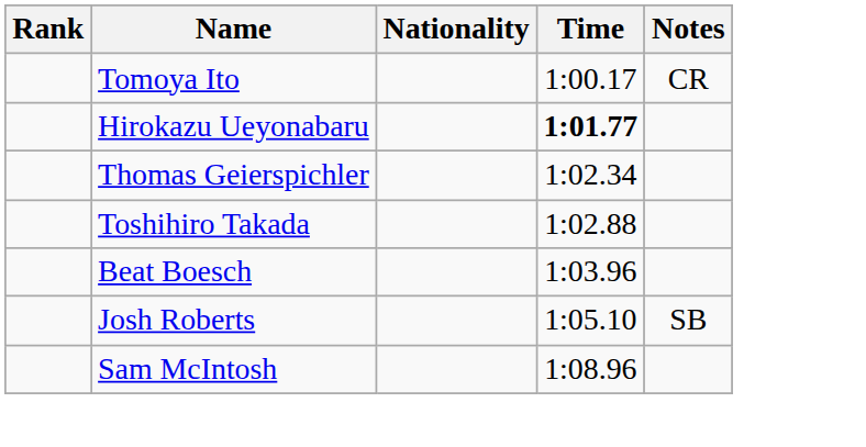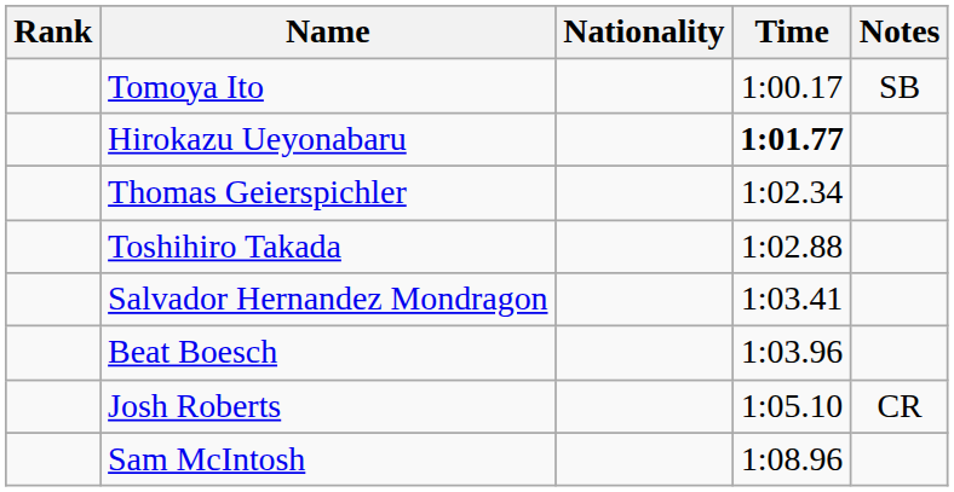 <table class="wikitable sortable" style="text-align:center">
 <tr>
 <th>Rank</th>
 <th>Name</th>
 <th>Nationality</th>
 <th>Time</th>
 <th>Notes</th>
 </tr>
 <tr>
 <td></td>
 <td align=left><a href='#'>Tomoya Ito</a></td>
 <td align=left></td>
 <td>1:00.17</td>
-<td>CR</td>
+<td>SB</td>
 </tr>
 <tr>
 <td></td>
 <td align=left><a href='#'>Hirokazu Ueyonabaru</a></td>
 <td align=left></td>
 <td><strong>1:01.77</strong></td>
 <td></td>
 </tr>
 <tr>
 <td></td>
 <td align=left><a href='#'>Thomas Geierspichler</a></td>
 <td align=left></td>
 <td>1:02.34</td>
 <td></td>
 </tr>
 <tr>
 <td></td>
 <td align=left><a href='#'>Toshihiro Takada</a></td>
 <td align=left></td>
 <td>1:02.88</td>
 <td></td>
 </tr>
 <tr>
 <td></td>
+<td align=left><a href='#'>Salvador Hernandez Mondragon</a></td>
+<td align=left></td>
+<td>1:03.41</td>
+<td></td>
+</tr>
+<tr>
+<td></td>
 <td align=left><a href='#'>Beat Boesch</a></td>
 <td align=left></td>
 <td>1:03.96</td>
 <td></td>
 </tr>
 <tr>
 <td></td>
 <td align=left><a href='#'>Josh Roberts</a></td>
 <td align=left></td>
 <td>1:05.10</td>
-<td>SB</td>
+<td>CR</td>
 </tr>
 <tr>
 <td></td>
 <td align=left><a href='#'>Sam McIntosh</a></td>
 <td align=left></td>
 <td>1:08.96</td>
 <td></td>
 </tr>
 </table>
